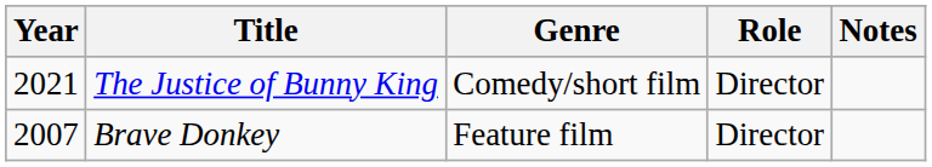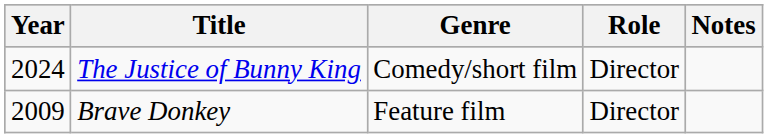 <table class="wikitable">
 <tr>
 <th>Year</th>
 <th>Title</th>
 <th>Genre</th>
 <th>Role</th>
 <th>Notes</th>
 </tr>
 <tr>
-<td>2021</td>
+<td>2024</td>
 <td><em><a href='#'>The Justice of Bunny King</a></em></td>
 <td>Comedy/short film</td>
 <td>Director</td>
 <td></td>
 </tr>
 <tr>
-<td>2007</td>
+<td>2009</td>
 <td><em>Brave Donkey</em></td>
 <td>Feature film</td>
 <td>Director</td>
 <td></td>
 </tr>
 </table>
